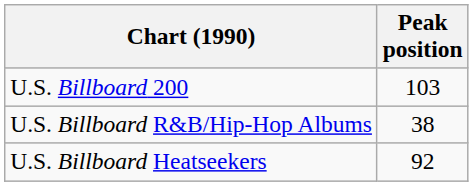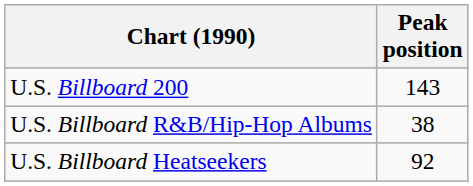 <table class="wikitable">
 <tr>
 <th align="left">Chart (1990)</th>
 <th align="center">Peak<br>position </th>
 </tr>
 <tr>
 <td align="left">U.S. <a href='#'><em>Billboard</em> 200</a></td>
-<td align="center">103</td>
+<td align="center">143</td>
 </tr>
 <tr>
 <td align="left">U.S. <em>Billboard</em> <a href='#'>R&B/Hip-Hop Albums</a></td>
 <td align="center">38</td>
 </tr>
 <tr>
 <td align="left">U.S. <em>Billboard</em> <a href='#'>Heatseekers</a></td>
 <td align="center">92</td>
 </tr>
 </table>
